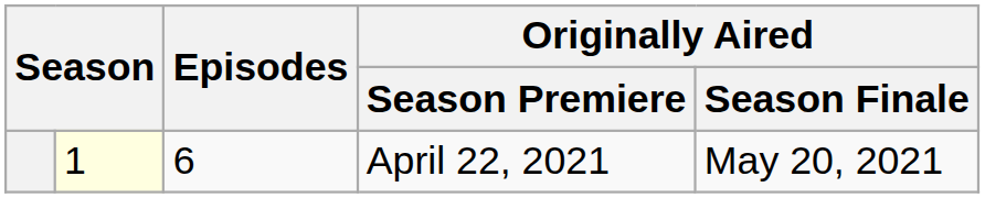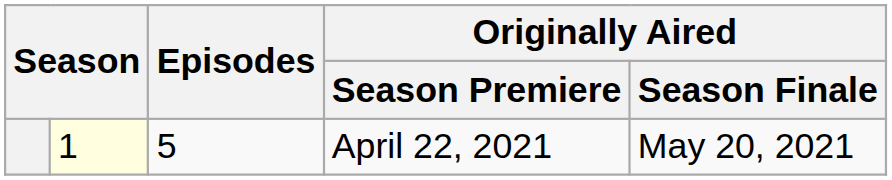 <table class="wikitable">
 <tr>
 <th colspan="2" rowspan="2">Season</th>
 <th rowspan="2">Episodes</th>
 <th colspan="2">Originally Aired</th>
 </tr>
 <tr>
 <th>Season Premiere</th>
 <th>Season Finale</th>
 </tr>
 <tr>
 <th></th>
 <td style="background: lightyellow;">1</td>
-<td>6</td>
+<td>5</td>
 <td>April 22, 2021</td>
 <td>May 20, 2021</td>
 </tr>
 </table>
